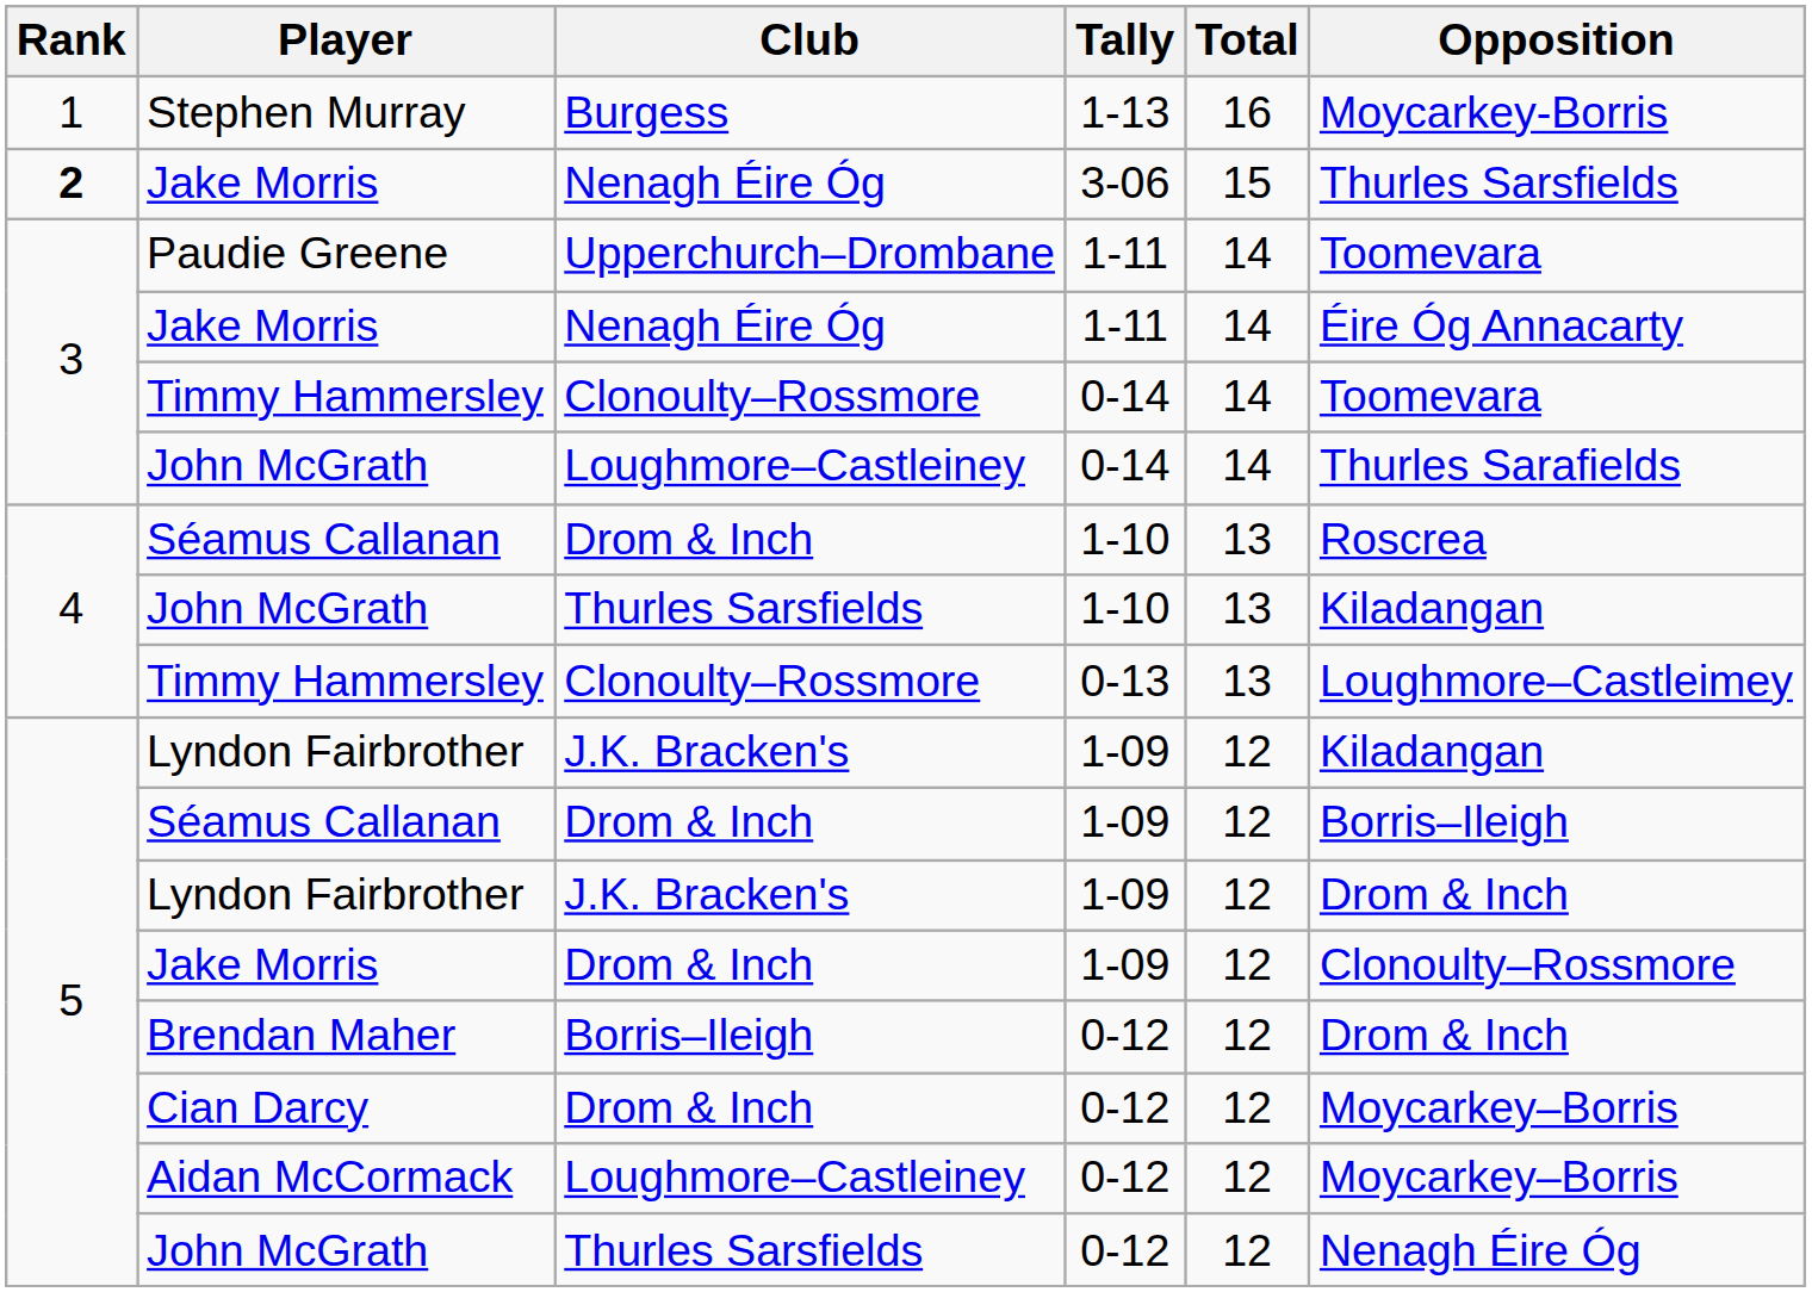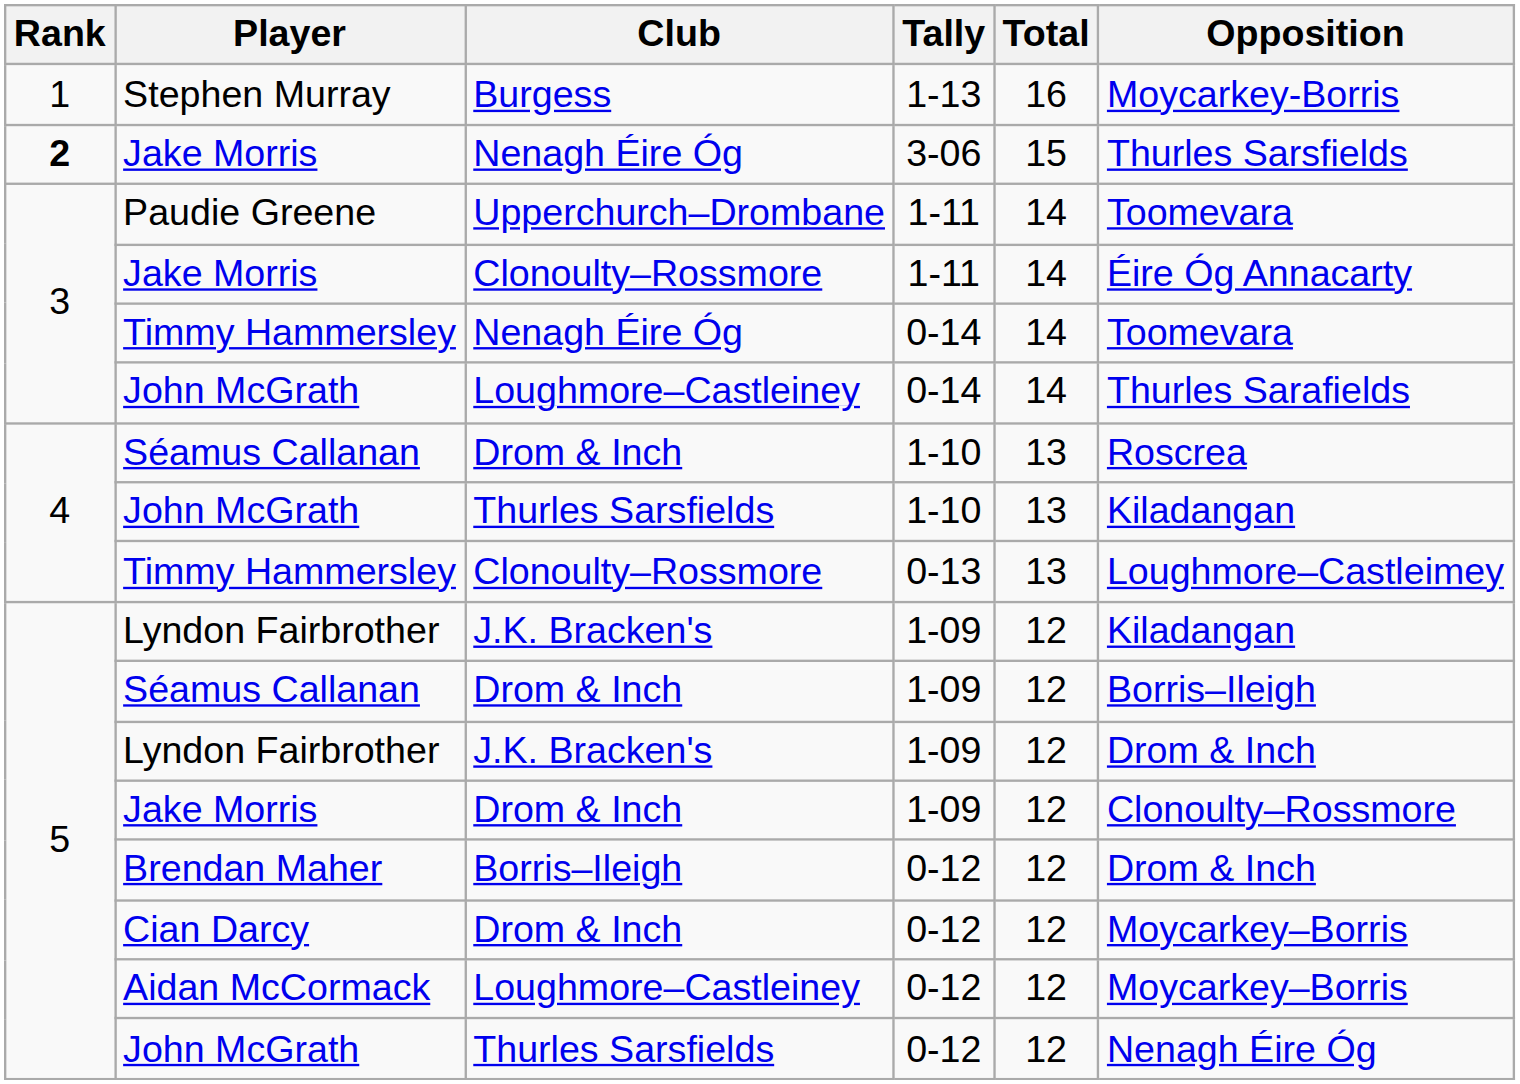 <table class="wikitable">
 <tr>
 <th>Rank</th>
 <th>Player</th>
 <th>Club</th>
 <th>Tally</th>
 <th>Total</th>
 <th>Opposition</th>
 </tr>
 <tr>
 <td rowspan="1" style="text-align:center;">1</td>
 <td>Stephen Murray</td>
 <td><a href='#'>Burgess</a></td>
 <td align=center>1-13</td>
 <td align=center>16</td>
 <td><a href='#'>Moycarkey-Borris</a></td>
 </tr>
 <tr>
 <td rowspan="1" style="text-align:center;"><strong>2</strong></td>
 <td><a href='#'>Jake Morris</a></td>
 <td><a href='#'>Nenagh Éire Óg</a></td>
 <td align=center>3-06</td>
 <td align=center>15</td>
 <td><a href='#'>Thurles Sarsfields</a></td>
 </tr>
 <tr>
 <td rowspan="4" style="text-align:center;">3</td>
 <td>Paudie Greene</td>
 <td><a href='#'>Upperchurch–Drombane</a></td>
 <td align=center>1-11</td>
 <td align=center>14</td>
 <td><a href='#'>Toomevara</a></td>
 </tr>
 <tr>
 <td><a href='#'>Jake Morris</a></td>
-<td><a href='#'>Nenagh Éire Óg</a></td>
+<td><a href='#'>Clonoulty–Rossmore</a></td>
 <td align=center>1-11</td>
 <td align=center>14</td>
 <td><a href='#'>Éire Óg Annacarty</a></td>
 </tr>
 <tr>
 <td><a href='#'>Timmy Hammersley</a></td>
-<td><a href='#'>Clonoulty–Rossmore</a></td>
+<td><a href='#'>Nenagh Éire Óg</a></td>
 <td align=center>0-14</td>
 <td align=center>14</td>
 <td><a href='#'>Toomevara</a></td>
 </tr>
 <tr>
 <td><a href='#'>John McGrath</a></td>
 <td><a href='#'>Loughmore–Castleiney</a></td>
 <td align=center>0-14</td>
 <td align=center>14</td>
 <td><a href='#'>Thurles Sarafields</a></td>
 </tr>
 <tr>
 <td rowspan="3" style="text-align:center;">4</td>
 <td><a href='#'>Séamus Callanan</a></td>
 <td><a href='#'>Drom & Inch</a></td>
 <td align=center>1-10</td>
 <td align=center>13</td>
 <td><a href='#'>Roscrea</a></td>
 </tr>
 <tr>
 <td><a href='#'>John McGrath</a></td>
 <td><a href='#'>Thurles Sarsfields</a></td>
 <td align=center>1-10</td>
 <td align=center>13</td>
 <td><a href='#'>Kiladangan</a></td>
 </tr>
 <tr>
 <td><a href='#'>Timmy Hammersley</a></td>
 <td><a href='#'>Clonoulty–Rossmore</a></td>
 <td align=center>0-13</td>
 <td align=center>13</td>
 <td><a href='#'>Loughmore–Castleimey</a></td>
 </tr>
 <tr>
 <td rowspan="8" style="text-align:center;">5</td>
 <td>Lyndon Fairbrother</td>
 <td><a href='#'>J.K. Bracken's</a></td>
 <td align=center>1-09</td>
 <td align=center>12</td>
 <td><a href='#'>Kiladangan</a></td>
 </tr>
 <tr>
 <td><a href='#'>Séamus Callanan</a></td>
 <td><a href='#'>Drom & Inch</a></td>
 <td align=center>1-09</td>
 <td align=center>12</td>
 <td><a href='#'>Borris–Ileigh</a></td>
 </tr>
 <tr>
 <td>Lyndon Fairbrother</td>
 <td><a href='#'>J.K. Bracken's</a></td>
 <td align=center>1-09</td>
 <td align=center>12</td>
 <td><a href='#'>Drom & Inch</a></td>
 </tr>
 <tr>
 <td><a href='#'>Jake Morris</a></td>
 <td><a href='#'>Drom & Inch</a></td>
 <td align=center>1-09</td>
 <td align=center>12</td>
 <td><a href='#'>Clonoulty–Rossmore</a></td>
 </tr>
 <tr>
 <td><a href='#'>Brendan Maher</a></td>
 <td><a href='#'>Borris–Ileigh</a></td>
 <td align=center>0-12</td>
 <td align=center>12</td>
 <td><a href='#'>Drom & Inch</a></td>
 </tr>
 <tr>
 <td><a href='#'>Cian Darcy</a></td>
 <td><a href='#'>Drom & Inch</a></td>
 <td align=center>0-12</td>
 <td align=center>12</td>
 <td><a href='#'>Moycarkey–Borris</a></td>
 </tr>
 <tr>
 <td><a href='#'>Aidan McCormack</a></td>
 <td><a href='#'>Loughmore–Castleiney</a></td>
 <td align=center>0-12</td>
 <td align=center>12</td>
 <td><a href='#'>Moycarkey–Borris</a></td>
 </tr>
 <tr>
 <td><a href='#'>John McGrath</a></td>
 <td><a href='#'>Thurles Sarsfields</a></td>
 <td align=center>0-12</td>
 <td align=center>12</td>
 <td><a href='#'>Nenagh Éire Óg</a></td>
 </tr>
 </table>
